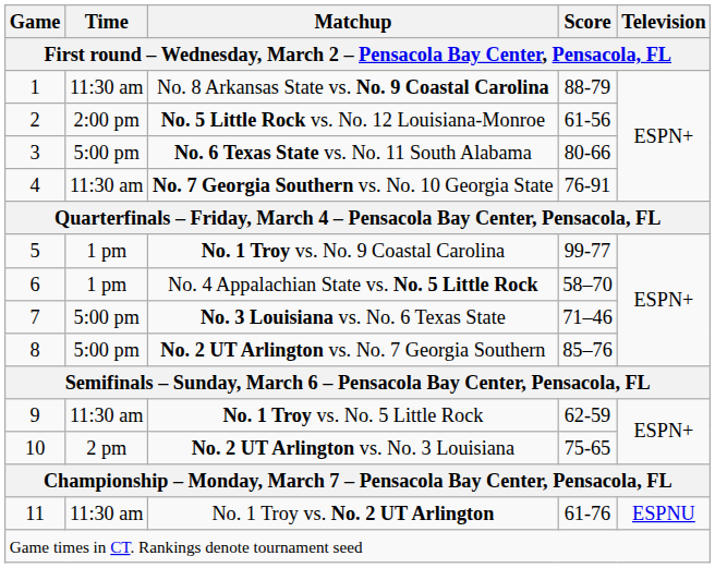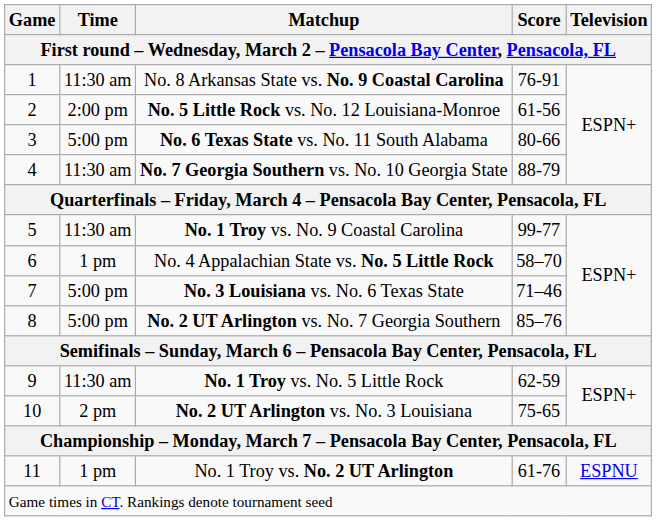 <table class="wikitable" style="font-size: 95%;text-align:center">
 <tr>
 <th>Game</th>
 <th>Time </th>
 <th>Matchup</th>
 <th>Score</th>
 <th>Television</th>
 </tr>
 <tr>
 <th colspan="5">First round – Wednesday, March 2 – <a href='#'>Pensacola Bay Center</a>, <a href='#'>Pensacola, FL</a></th>
 </tr>
 <tr>
 <td>1</td>
 <td>11:30 am</td>
 <td>No. 8 Arkansas State  vs. <strong>No. 9 Coastal Carolina </strong></td>
-<td>88-79</td>
+<td>76-91</td>
 <td rowspan="4">ESPN+</td>
 </tr>
 <tr>
 <td>2</td>
 <td>2:00 pm</td>
 <td><strong>No. 5 Little Rock</strong> vs. No. 12 Louisiana-Monroe</td>
 <td>61-56</td>
 </tr>
 <tr>
 <td>3</td>
 <td>5:00 pm</td>
 <td><strong>No. 6 Texas State</strong> vs. No. 11 South Alabama</td>
 <td>80-66</td>
 </tr>
 <tr>
 <td>4</td>
 <td>11:30 am</td>
 <td><strong>No. 7 Georgia Southern</strong> vs. No. 10 Georgia State</td>
-<td>76-91</td>
+<td>88-79</td>
 </tr>
 <tr>
 <th colspan="5">Quarterfinals – Friday, March 4 – Pensacola Bay Center, Pensacola, FL</th>
 </tr>
 <tr>
 <td>5</td>
-<td>1 pm</td>
+<td>11:30 am</td>
 <td><strong>No. 1 Troy</strong> vs. No. 9 Coastal Carolina</td>
 <td>99-77</td>
 <td rowspan="4">ESPN+</td>
 </tr>
 <tr>
 <td>6</td>
 <td>1 pm</td>
 <td>No. 4 Appalachian State vs. <strong>No. 5 Little Rock</strong></td>
 <td>58–70</td>
 </tr>
 <tr>
 <td>7</td>
 <td>5:00 pm</td>
 <td><strong>No. 3 Louisiana</strong> vs. No. 6 Texas State</td>
 <td>71–46</td>
 </tr>
 <tr>
 <td>8</td>
 <td>5:00 pm</td>
 <td><strong>No. 2 UT Arlington</strong> vs. No. 7 Georgia Southern</td>
 <td>85–76</td>
 </tr>
 <tr>
 <th colspan="5">Semifinals – Sunday, March 6 – Pensacola Bay Center, Pensacola, FL</th>
 </tr>
 <tr>
 <td>9</td>
 <td>11:30 am</td>
 <td><strong>No. 1 Troy</strong> vs. No. 5 Little Rock</td>
 <td>62-59</td>
 <td rowspan="2">ESPN+</td>
 </tr>
 <tr>
 <td>10</td>
 <td>2 pm</td>
 <td><strong>No. 2 UT Arlington</strong> vs. No. 3 Louisiana</td>
 <td>75-65</td>
 </tr>
 <tr>
 <th colspan="5">Championship – Monday, March 7 – Pensacola Bay Center, Pensacola, FL</th>
 </tr>
 <tr>
 <td>11</td>
-<td>11:30 am</td>
+<td>1 pm</td>
 <td>No. 1 Troy vs. <strong>No. 2 UT Arlington</strong></td>
 <td>61-76</td>
 <td><a href='#'>ESPNU</a></td>
 </tr>
 <tr>
 <td colspan="5" align="left"><small>Game times in <a href='#'>CT</a>. Rankings denote tournament seed</small></td>
 </tr>
 </table>
